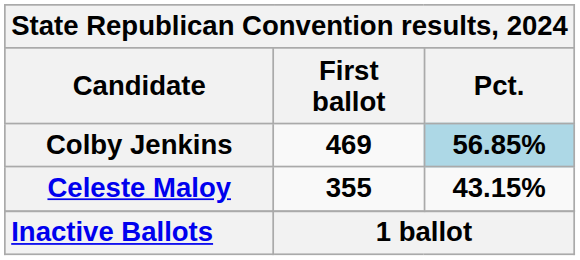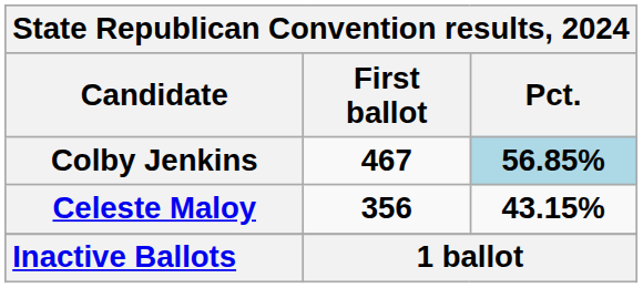 <table class="wikitable sortable plainrowheaders">
 <tr>
 <th colspan="5" >State Republican Convention results, 2024</th>
 </tr>
 <tr style="background:#eee; text-align:center;">
 <th scope="col">Candidate</th>
 <th scope="col" style="width: 5em">First ballot</th>
 <th scope="col" style="width: 5em">Pct.</th>
 </tr>
 <tr>
 <th scope="row"><strong>Colby Jenkins</strong></th>
-<td style="text-align:center;"><strong>469</strong></td>
+<td style="text-align:center;"><strong>467</strong></td>
 <td style="background: lightblue; text-align:center;"><strong>56.85%</strong></td>
 </tr>
 <tr>
 <th scope="row"><strong><a href='#'>Celeste Maloy</a></strong></th>
-<td style="text-align:center;"><strong>355</strong></td>
+<td style="text-align:center;"><strong>356</strong></td>
 <td style="text-align:center;"><strong>43.15%</strong></td>
 </tr>
 <tr>
 </tr>
 <tr>
 <th scope="row" style="text-align:left;"><a href='#'>Inactive Ballots</a></th>
 <th colspan="2">1 ballot</th>
 </tr>
 </table>
